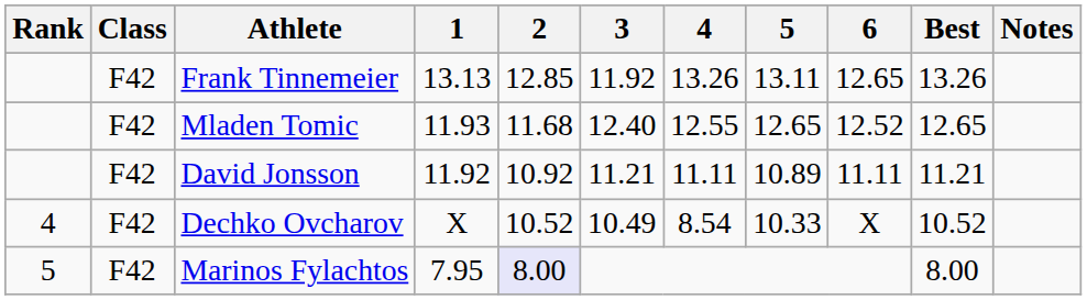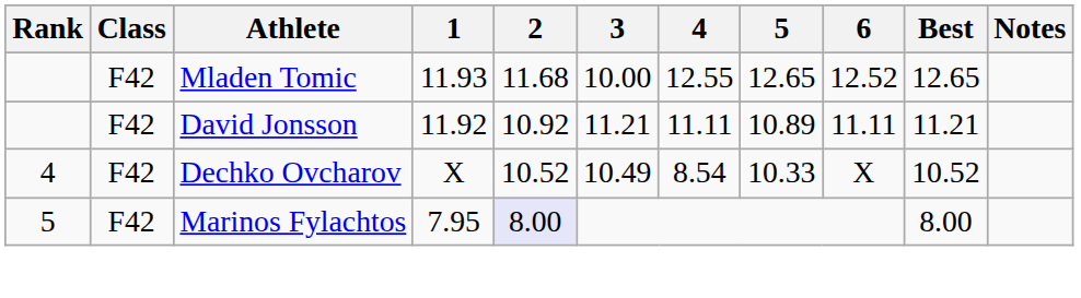 <table class="wikitable sortable" style="text-align:center">
 <tr>
 <th>Rank</th>
 <th>Class</th>
 <th>Athlete</th>
 <th>1</th>
 <th>2</th>
 <th>3</th>
 <th>4</th>
 <th>5</th>
 <th>6</th>
 <th>Best</th>
 <th>Notes</th>
 </tr>
 <tr>
 <td></td>
 <td>F42</td>
-<td style="text-align:left"><a href='#'>Frank Tinnemeier</a><br></td>
-<td>13.13</td>
-<td>12.85</td>
-<td>11.92</td>
-<td>13.26</td>
-<td>13.11</td>
-<td>12.65</td>
-<td>13.26</td>
-<td></td>
-</tr>
-<tr>
-<td></td>
-<td>F42</td>
 <td style="text-align:left"><a href='#'>Mladen Tomic</a><br></td>
 <td>11.93</td>
 <td>11.68</td>
-<td>12.40</td>
+<td>10.00</td>
 <td>12.55</td>
 <td>12.65</td>
 <td>12.52</td>
 <td>12.65</td>
 <td></td>
 </tr>
 <tr>
 <td></td>
 <td>F42</td>
 <td style="text-align:left"><a href='#'>David Jonsson</a><br></td>
 <td>11.92</td>
 <td>10.92</td>
 <td>11.21</td>
 <td>11.11</td>
 <td>10.89</td>
 <td>11.11</td>
 <td>11.21</td>
 <td></td>
 </tr>
 <tr>
 <td>4</td>
 <td>F42</td>
 <td style="text-align:left"><a href='#'>Dechko Ovcharov</a><br></td>
 <td>X</td>
 <td>10.52</td>
 <td>10.49</td>
 <td>8.54</td>
 <td>10.33</td>
 <td>X</td>
 <td>10.52</td>
 <td></td>
 </tr>
 <tr>
 <td>5</td>
 <td>F42</td>
 <td style="text-align:left"><a href='#'>Marinos Fylachtos</a><br></td>
 <td>7.95</td>
 <td style="background: lavender;">8.00</td>
 <td colspan=4></td>
 <td>8.00</td>
 <td></td>
 </tr>
 </table>
